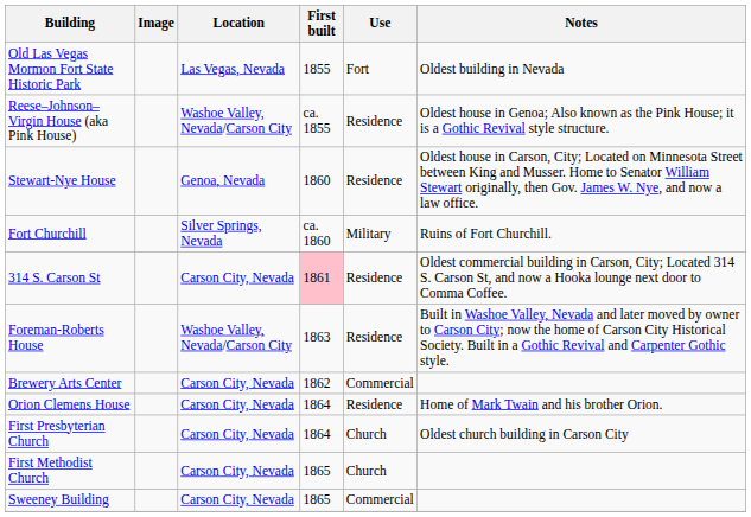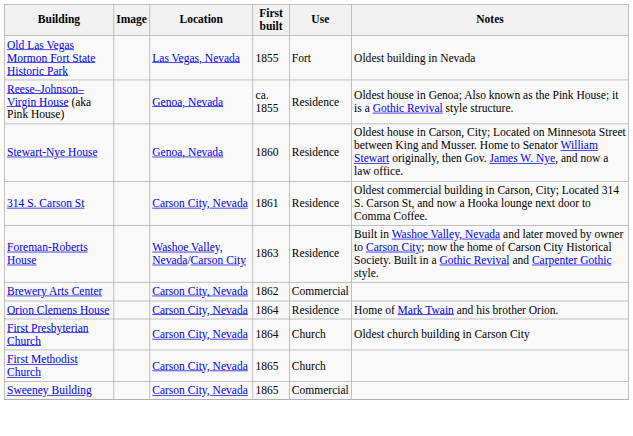 <table class="wikitable sortable">
 <tr>
 <th>Building</th>
 <th class="unsortable">Image</th>
 <th>Location</th>
 <th>First built</th>
 <th>Use</th>
 <th class="unsortable">Notes</th>
 </tr>
 <tr>
 <td><a href='#'>Old Las Vegas Mormon Fort State Historic Park</a></td>
 <td></td>
 <td><a href='#'>Las Vegas, Nevada</a></td>
 <td>1855</td>
 <td>Fort</td>
 <td>Oldest building in Nevada</td>
 </tr>
 <tr>
 <td><a href='#'>Reese–Johnson–Virgin House</a> (aka Pink House)</td>
 <td></td>
-<td><a href='#'>Washoe Valley, Nevada</a>/<a href='#'>Carson City</a></td>
+<td><a href='#'>Genoa, Nevada</a></td>
 <td>ca. 1855</td>
 <td>Residence</td>
 <td>Oldest house in Genoa; Also known as the Pink House; it is a <a href='#'>Gothic Revival</a> style structure.</td>
 </tr>
 <tr>
 <td><a href='#'>Stewart-Nye House</a></td>
 <td></td>
 <td><a href='#'>Genoa, Nevada</a></td>
 <td>1860</td>
 <td>Residence</td>
 <td>Oldest house in Carson, City; Located on Minnesota Street between King and Musser. Home to Senator <a href='#'>William Stewart</a> originally, then Gov. <a href='#'>James W. Nye</a>, and now a law office.</td>
 </tr>
 <tr>
-<td><a href='#'>Fort Churchill</a></td>
-<td></td>
-<td><a href='#'>Silver Springs, Nevada</a></td>
-<td>ca. 1860</td>
-<td>Military</td>
-<td>Ruins of Fort Churchill.</td>
-</tr>
-<tr>
 <td><a href='#'>314 S. Carson St</a></td>
 <td></td>
 <td><a href='#'>Carson City, Nevada</a></td>
-<td style="background: pink;">1861</td>
+<td>1861</td>
 <td>Residence</td>
 <td>Oldest commercial building in Carson, City; Located 314 S. Carson St, and now a Hooka lounge next door to Comma Coffee.</td>
 </tr>
 <tr>
 <td><a href='#'>Foreman-Roberts House</a></td>
 <td></td>
 <td><a href='#'>Washoe Valley, Nevada</a>/<a href='#'>Carson City</a></td>
 <td>1863</td>
 <td>Residence</td>
 <td>Built in <a href='#'>Washoe Valley, Nevada</a> and later moved by owner to <a href='#'>Carson City</a>; now the home of Carson City Historical Society. Built in a <a href='#'>Gothic Revival</a> and <a href='#'>Carpenter Gothic</a> style.</td>
 </tr>
 <tr>
 <td><a href='#'>Brewery Arts Center</a></td>
 <td></td>
 <td><a href='#'>Carson City, Nevada</a></td>
 <td>1862</td>
 <td>Commercial</td>
 <td></td>
 </tr>
 <tr>
 <td><a href='#'>Orion Clemens House</a></td>
 <td></td>
 <td><a href='#'>Carson City, Nevada</a></td>
 <td>1864</td>
 <td>Residence</td>
 <td>Home of <a href='#'>Mark Twain</a> and his brother Orion.</td>
 </tr>
 <tr>
 <td><a href='#'>First Presbyterian Church</a></td>
 <td></td>
 <td><a href='#'>Carson City, Nevada</a></td>
 <td>1864</td>
 <td>Church</td>
 <td>Oldest church building in Carson City</td>
 </tr>
 <tr>
 <td><a href='#'>First Methodist Church</a></td>
 <td></td>
 <td><a href='#'>Carson City, Nevada</a></td>
 <td>1865</td>
 <td>Church</td>
 <td></td>
 </tr>
 <tr>
 <td><a href='#'>Sweeney Building</a></td>
 <td></td>
 <td><a href='#'>Carson City, Nevada</a></td>
 <td>1865</td>
 <td>Commercial</td>
 <td></td>
 </tr>
 <tr>
 </tr>
 </table>
